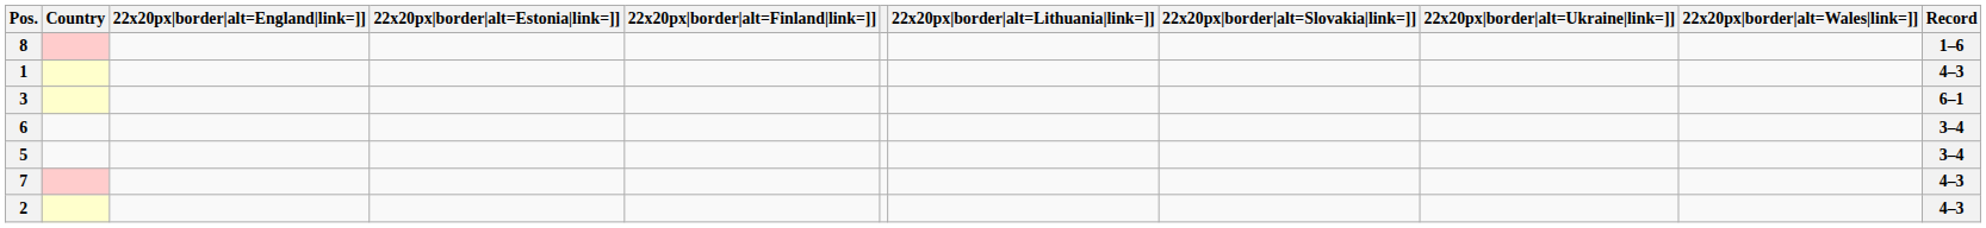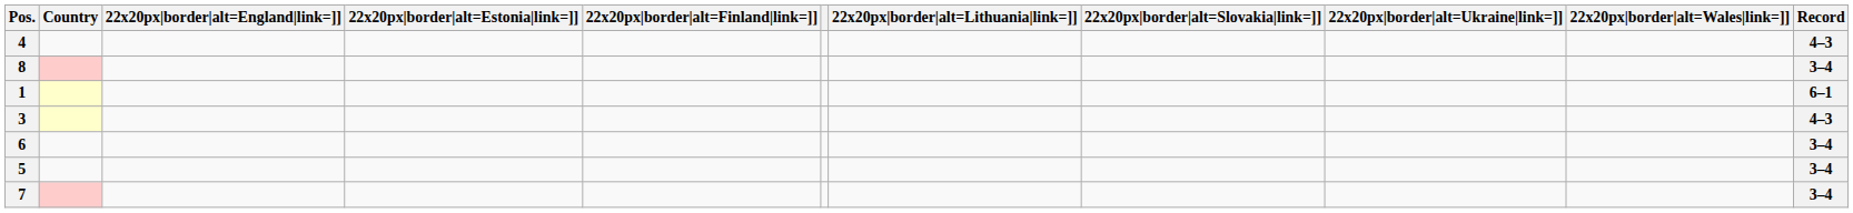 <table class="wikitable sortable nowrap" style="text-align:center; font-size:0.9em;">
 <tr>
 <th>Pos.</th>
 <th>Country</th>
 <th [[Image:>22x20px|border|alt=England|link=]]</th>
 <th [[Image:>22x20px|border|alt=Estonia|link=]]</th>
 <th [[Image:>22x20px|border|alt=Finland|link=]]</th>
 <th></th>
 <th [[Image:>22x20px|border|alt=Lithuania|link=]]</th>
 <th [[Image:>22x20px|border|alt=Slovakia|link=]]</th>
 <th [[Image:>22x20px|border|alt=Ukraine|link=]]</th>
 <th [[Image:>22x20px|border|alt=Wales|link=]]</th>
 <th>Record</th>
 </tr>
 <tr>
+<th>4</th>
+<td style="text-align:left;"></td>
+<td></td>
+<td></td>
+<td></td>
+<td></td>
+<td></td>
+<td></td>
+<td></td>
+<td></td>
+<th>4–3</th>
+</tr>
+<tr>
 <th>8</th>
 <td style="text-align:left; background:#ffcccc;"></td>
 <td></td>
 <td></td>
 <td></td>
 <td></td>
 <td></td>
 <td></td>
 <td></td>
 <td></td>
-<th>1–6</th>
+<th>3–4</th>
 </tr>
 <tr>
 <th>1</th>
 <td style="text-align:left; background:#ffffcc;"></td>
 <td></td>
 <td></td>
 <td></td>
 <td></td>
 <td></td>
 <td></td>
 <td></td>
 <td></td>
-<th>4–3</th>
+<th>6–1</th>
 </tr>
 <tr>
 <th>3</th>
 <td style="text-align:left; background:#ffffcc;"></td>
 <td></td>
 <td></td>
 <td></td>
 <td></td>
 <td></td>
 <td></td>
 <td></td>
 <td></td>
-<th>6–1</th>
+<th>4–3</th>
 </tr>
 <tr>
 <th>6</th>
 <td style="text-align:left;"></td>
 <td></td>
 <td></td>
 <td></td>
 <td></td>
 <td></td>
 <td></td>
 <td></td>
 <td></td>
 <th>3–4</th>
 </tr>
 <tr>
 <th>5</th>
 <td style="text-align:left;"></td>
 <td></td>
 <td></td>
 <td></td>
 <td></td>
 <td></td>
 <td></td>
 <td></td>
 <td></td>
 <th>3–4</th>
 </tr>
 <tr>
 <th>7</th>
 <td style="text-align:left; background:#ffcccc;"></td>
 <td></td>
 <td></td>
 <td></td>
 <td></td>
 <td></td>
 <td></td>
 <td></td>
 <td></td>
-<th>4–3</th>
-</tr>
-<tr>
-<th>2</th>
-<td style="text-align:left; background:#ffffcc;"></td>
-<td></td>
-<td></td>
-<td></td>
-<td></td>
-<td></td>
-<td></td>
-<td></td>
-<td></td>
-<th>4–3</th>
+<th>3–4</th>
 </tr>
 </table>
